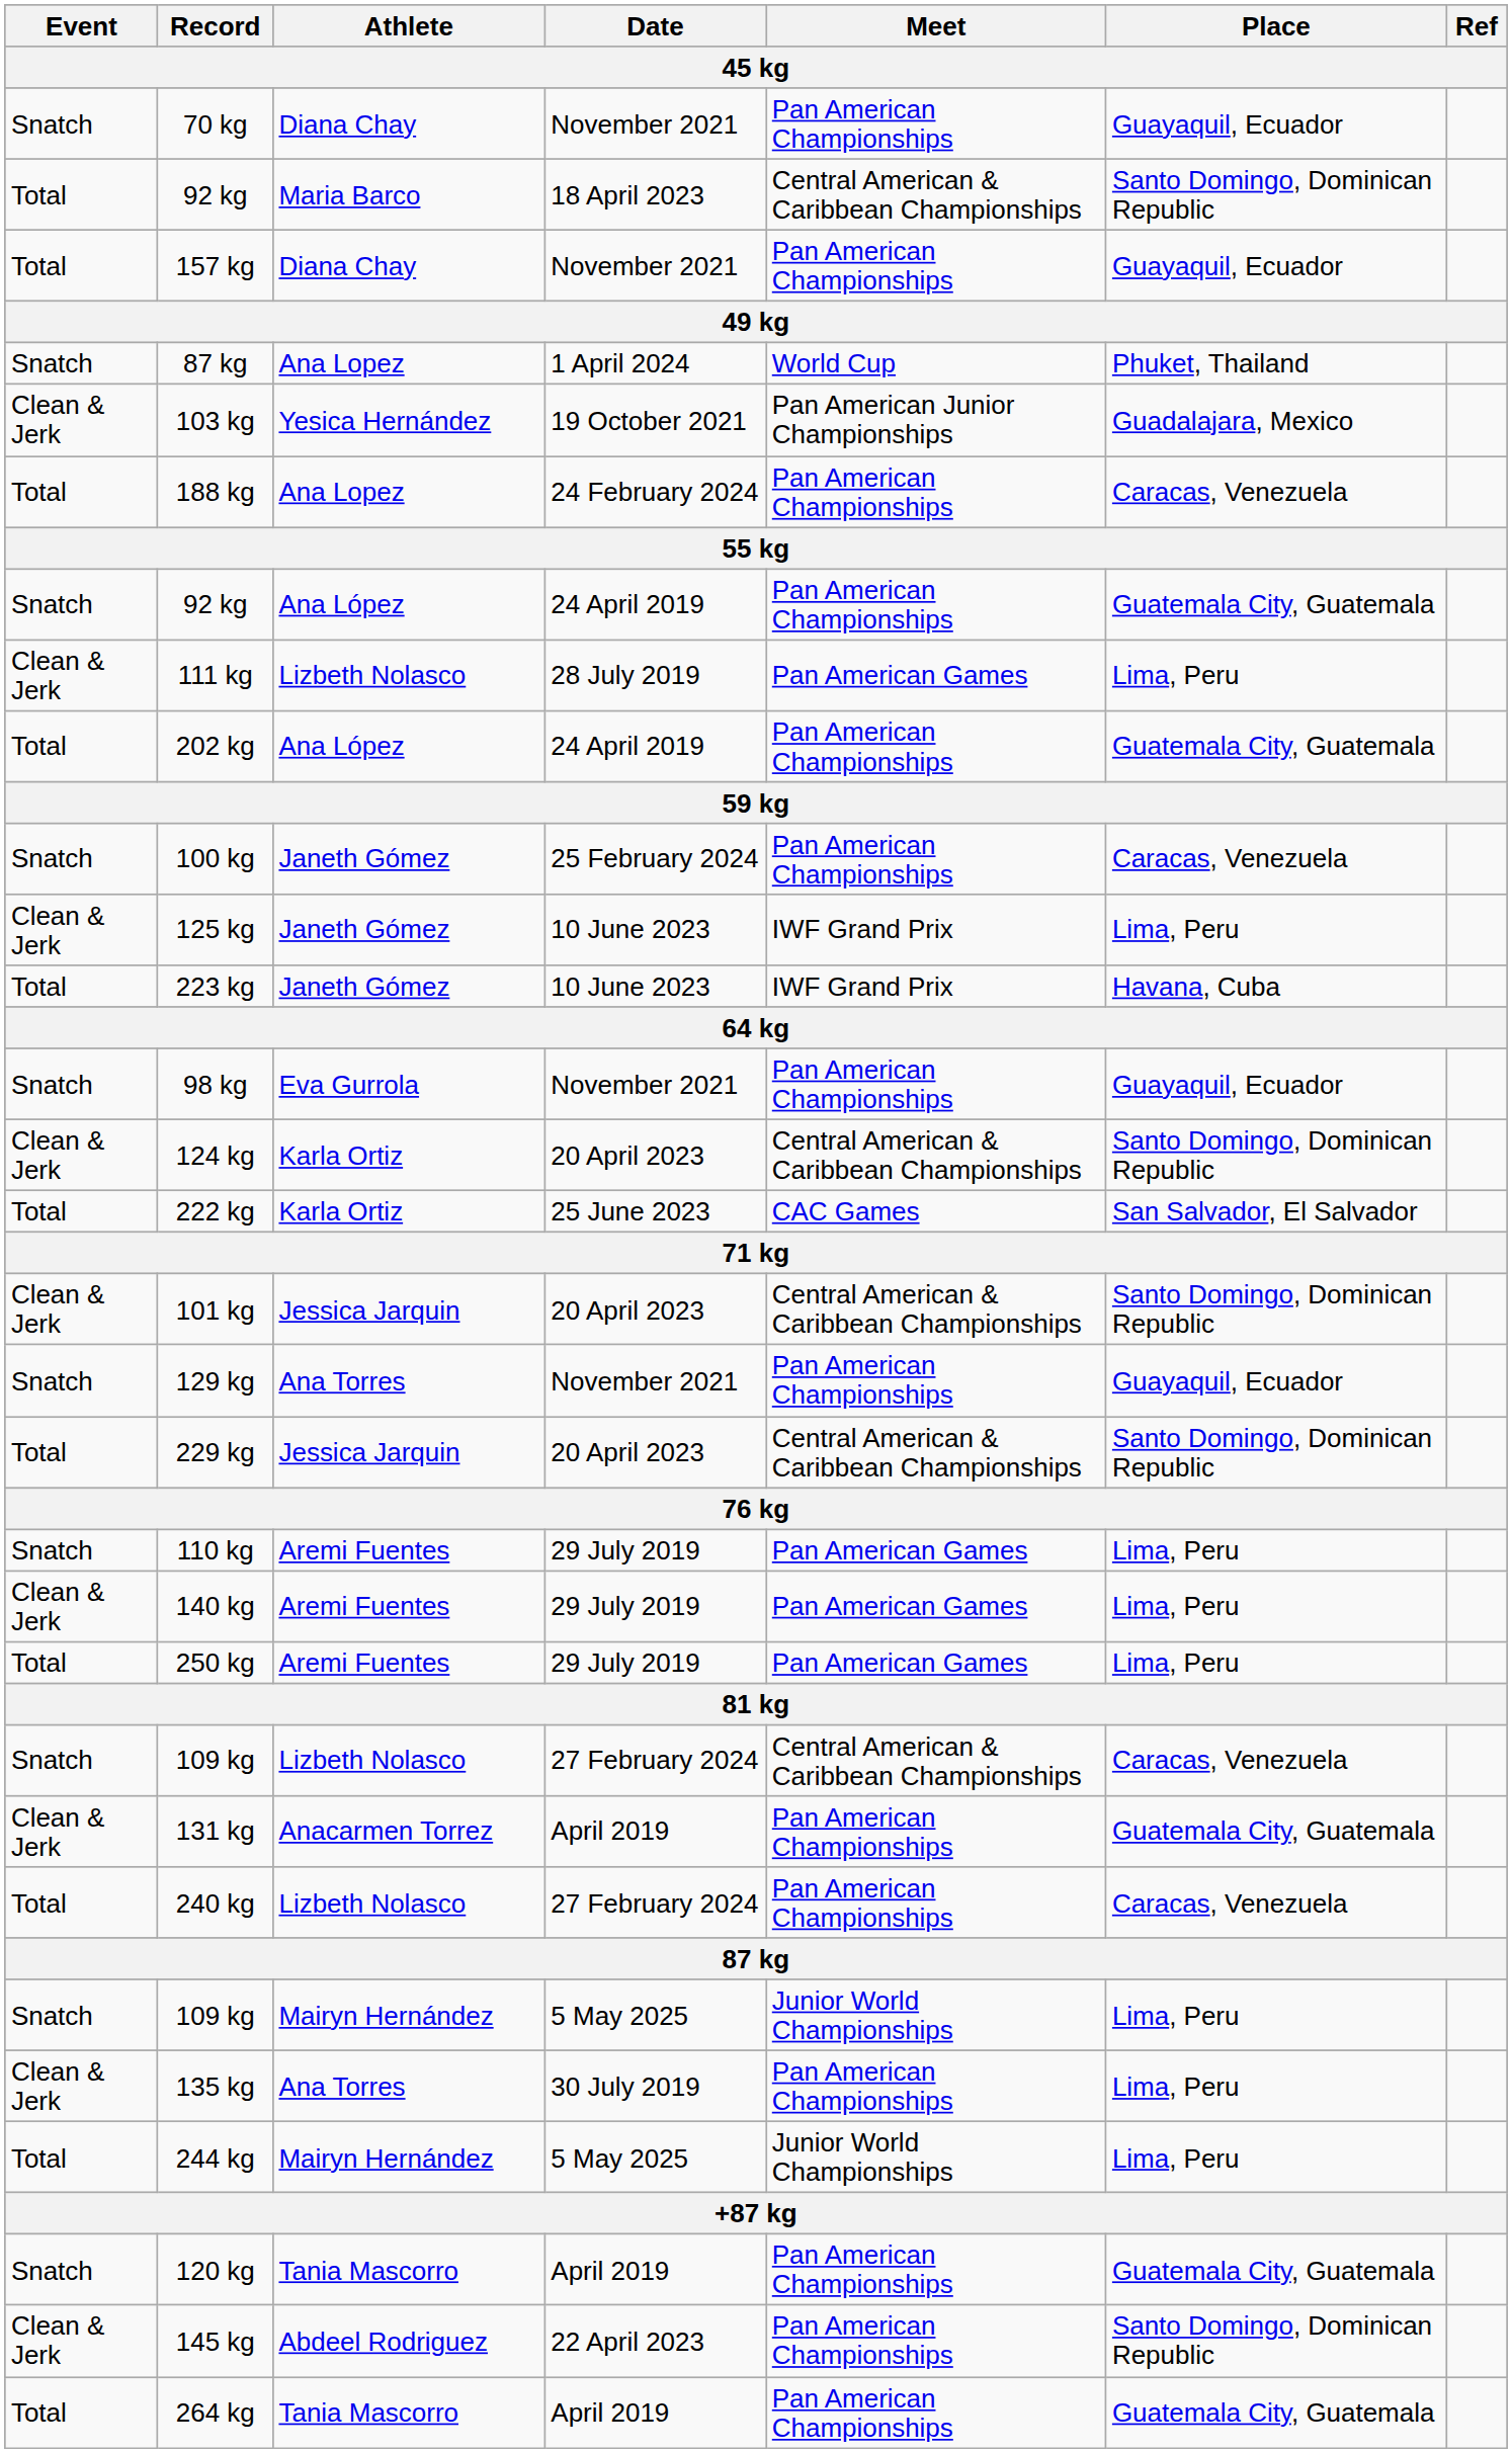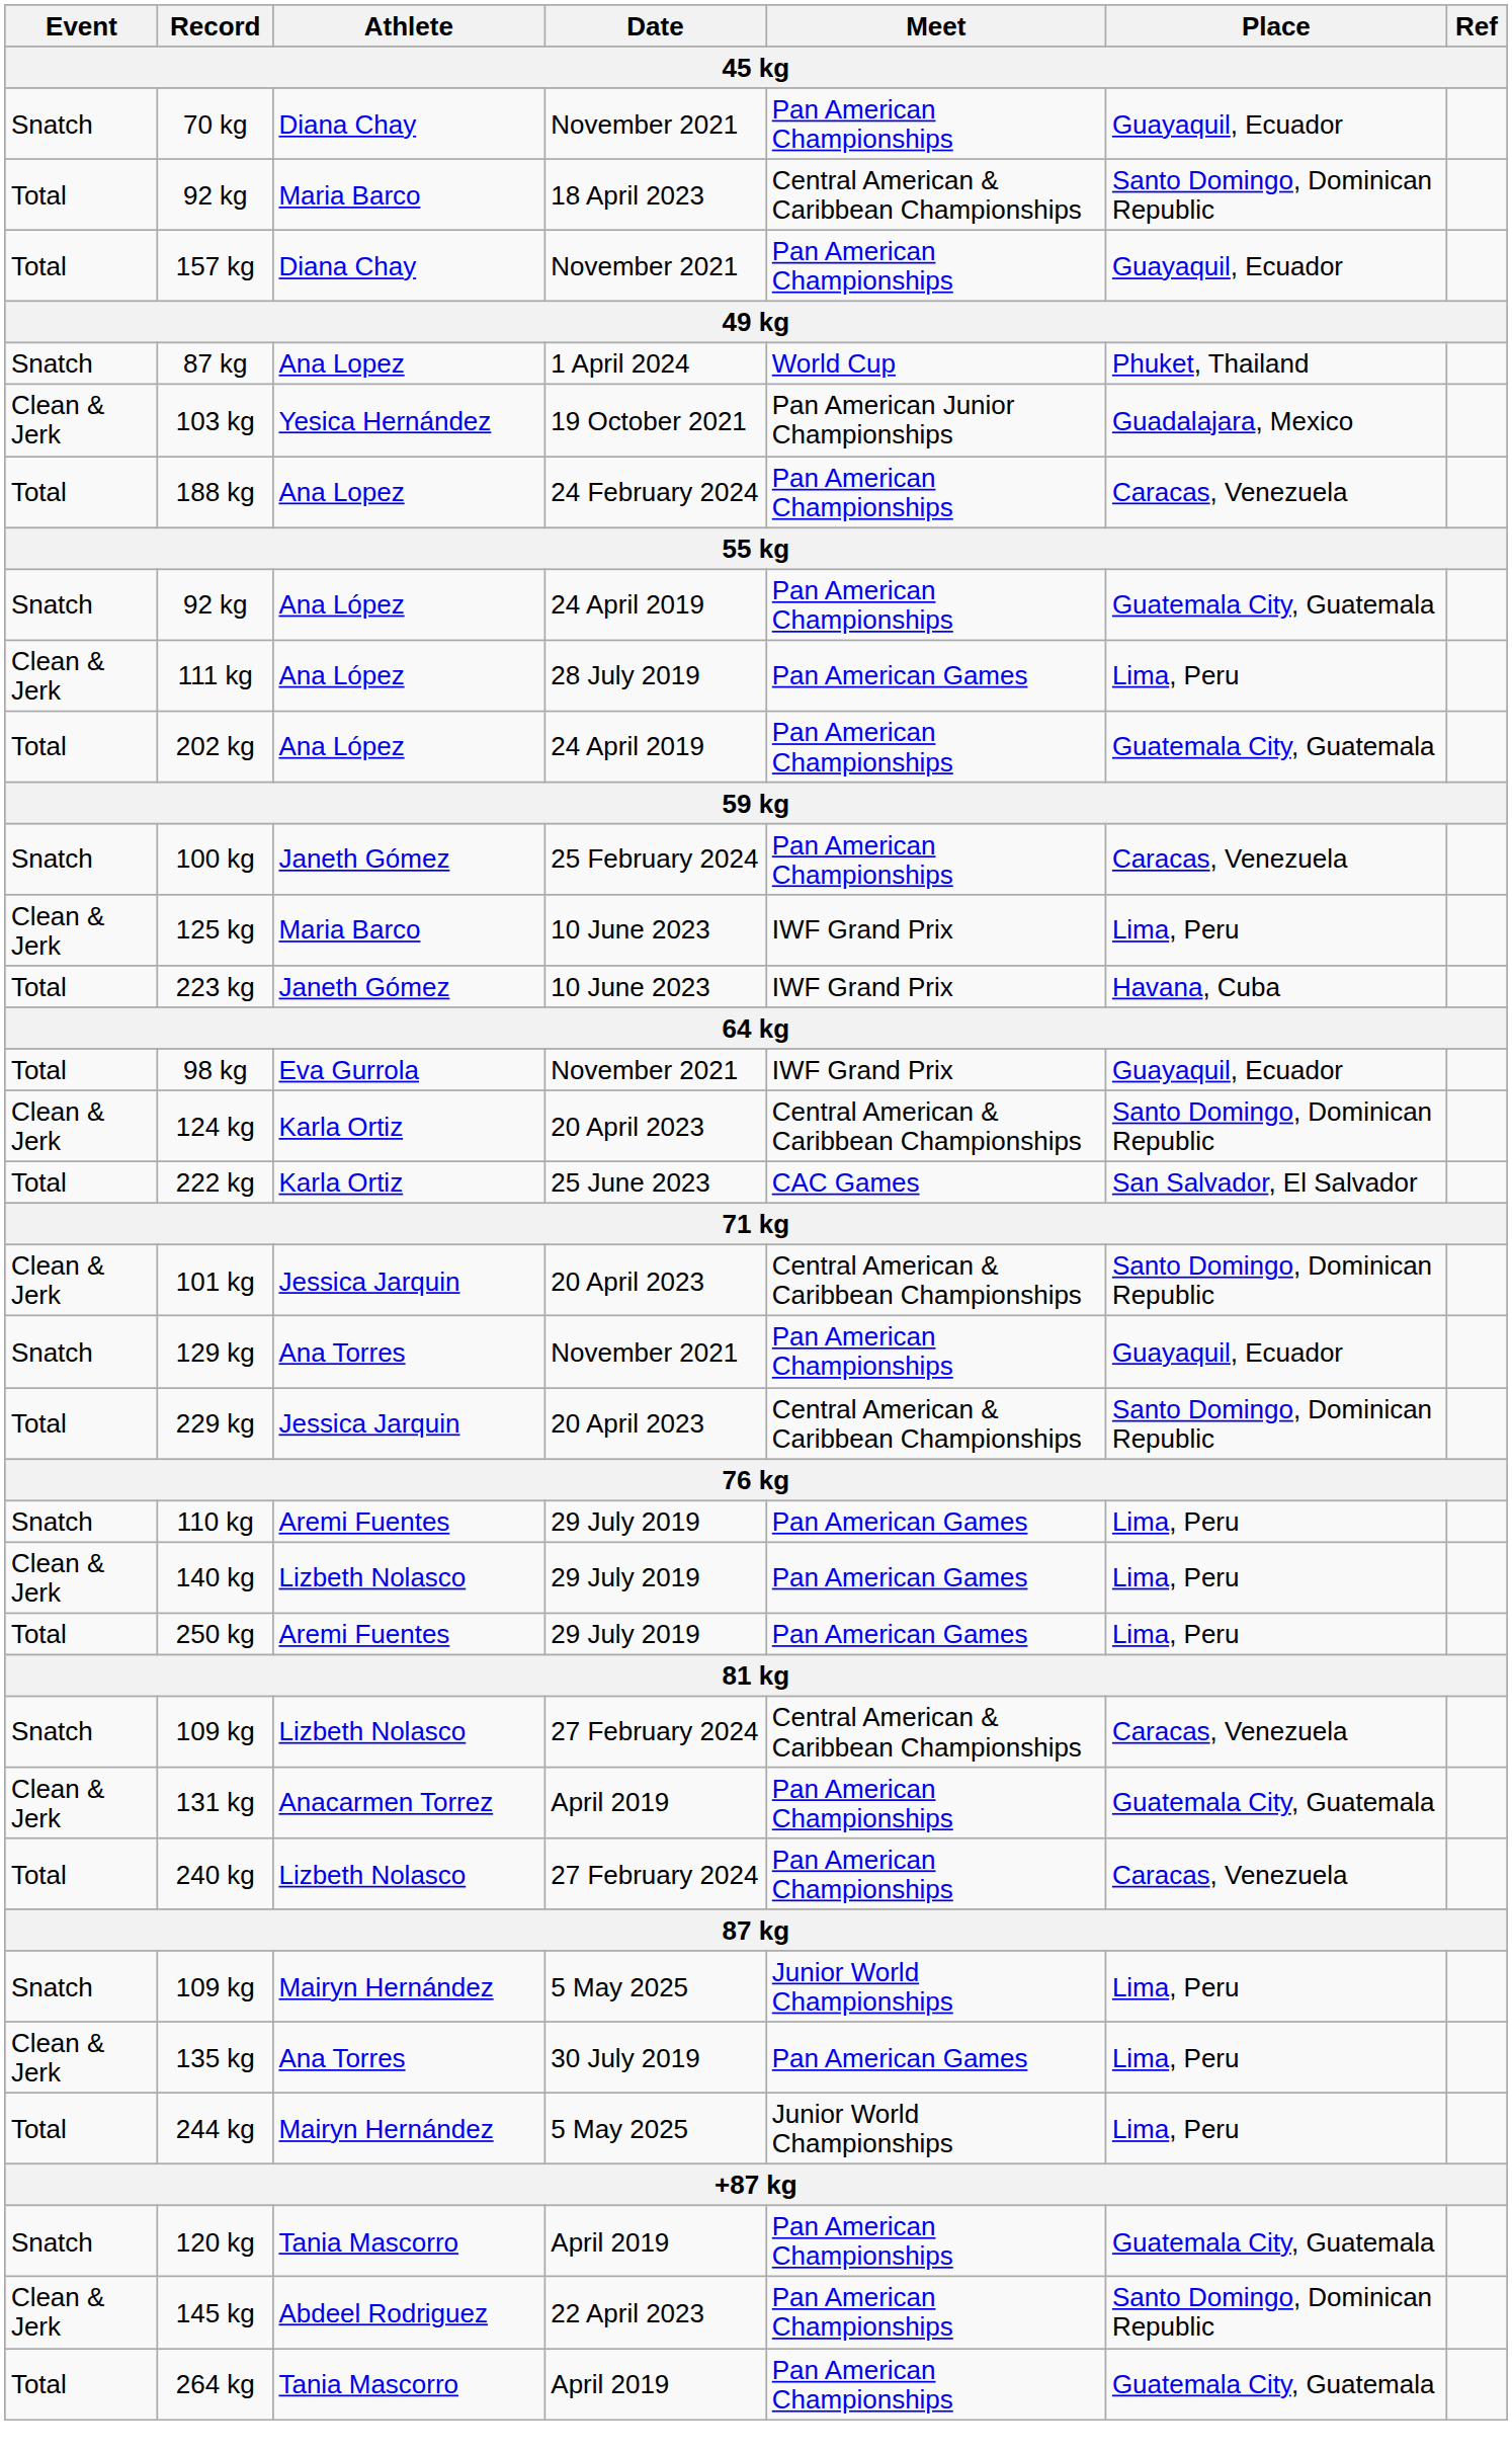 <table class="wikitable" style="font-size:95%;">
 <tr>
 <th width=9%>Event</th>
 <th width=6%>Record</th>
 <th width=16%>Athlete</th>
 <th width=13%>Date</th>
 <th width=20%>Meet</th>
 <th width=20%>Place</th>
 <th width=3%>Ref</th>
 </tr>
 <tr bgcolor="#DDDDDD">
 <th colspan="7">45 kg</th>
 </tr>
 <tr>
 <td>Snatch</td>
 <td align="center">70 kg</td>
 <td><a href='#'>Diana Chay</a></td>
 <td>November 2021</td>
 <td><a href='#'>Pan American Championships</a></td>
 <td><a href='#'>Guayaquil</a>, Ecuador</td>
 <td></td>
 </tr>
 <tr>
 <td>Total</td>
 <td align="center">92 kg</td>
 <td><a href='#'>Maria Barco</a></td>
 <td>18 April 2023</td>
 <td>Central American & Caribbean Championships</td>
 <td><a href='#'>Santo Domingo</a>, Dominican Republic</td>
 <td></td>
 </tr>
 <tr>
 <td>Total</td>
 <td align="center">157 kg</td>
 <td><a href='#'>Diana Chay</a></td>
 <td>November 2021</td>
 <td><a href='#'>Pan American Championships</a></td>
 <td><a href='#'>Guayaquil</a>, Ecuador</td>
 <td></td>
 </tr>
 <tr bgcolor="#DDDDDD">
 <th colspan="7">49 kg</th>
 </tr>
 <tr>
 <td>Snatch</td>
 <td align="center">87 kg</td>
 <td><a href='#'>Ana Lopez</a></td>
 <td>1 April 2024</td>
 <td><a href='#'>World Cup</a></td>
 <td><a href='#'>Phuket</a>, Thailand</td>
 <td></td>
 </tr>
 <tr>
 <td>Clean & Jerk</td>
 <td align="center">103 kg</td>
 <td><a href='#'>Yesica Hernández</a></td>
 <td>19 October 2021</td>
 <td>Pan American Junior Championships</td>
 <td><a href='#'>Guadalajara</a>, Mexico</td>
 <td></td>
 </tr>
 <tr>
 <td>Total</td>
 <td align="center">188 kg</td>
 <td><a href='#'>Ana Lopez</a></td>
 <td>24 February 2024</td>
 <td><a href='#'>Pan American Championships</a></td>
 <td><a href='#'>Caracas</a>, Venezuela</td>
 <td></td>
 </tr>
 <tr bgcolor="#DDDDDD">
 <th colspan="7">55 kg</th>
 </tr>
 <tr>
 <td>Snatch</td>
 <td align="center">92 kg</td>
 <td><a href='#'>Ana López</a></td>
 <td>24 April 2019</td>
 <td><a href='#'>Pan American Championships</a></td>
 <td><a href='#'>Guatemala City</a>, Guatemala</td>
 <td></td>
 </tr>
 <tr>
 <td>Clean & Jerk</td>
 <td align="center">111 kg</td>
-<td><a href='#'>Lizbeth Nolasco</a></td>
+<td><a href='#'>Ana López</a></td>
 <td>28 July 2019</td>
 <td><a href='#'>Pan American Games</a></td>
 <td><a href='#'>Lima</a>, Peru</td>
 <td></td>
 </tr>
 <tr>
 <td>Total</td>
 <td align="center">202 kg</td>
 <td><a href='#'>Ana López</a></td>
 <td>24 April 2019</td>
 <td><a href='#'>Pan American Championships</a></td>
 <td><a href='#'>Guatemala City</a>, Guatemala</td>
 <td></td>
 </tr>
 <tr bgcolor="#DDDDDD">
 <th colspan="7">59 kg</th>
 </tr>
 <tr>
 <td>Snatch</td>
 <td align="center">100 kg</td>
 <td><a href='#'>Janeth Gómez</a></td>
 <td>25 February 2024</td>
 <td><a href='#'>Pan American Championships</a></td>
 <td><a href='#'>Caracas</a>, Venezuela</td>
 <td></td>
 </tr>
 <tr>
 <td>Clean & Jerk</td>
 <td align="center">125 kg</td>
-<td><a href='#'>Janeth Gómez</a></td>
+<td><a href='#'>Maria Barco</a></td>
 <td>10 June 2023</td>
 <td>IWF Grand Prix</td>
 <td><a href='#'>Lima</a>, Peru</td>
 <td></td>
 </tr>
 <tr>
 <td>Total</td>
 <td align="center">223 kg</td>
 <td><a href='#'>Janeth Gómez</a></td>
 <td>10 June 2023</td>
 <td>IWF Grand Prix</td>
 <td><a href='#'>Havana</a>, Cuba</td>
 <td></td>
 </tr>
 <tr bgcolor="#DDDDDD">
 <th colspan="7">64 kg</th>
 </tr>
 <tr>
-<td>Snatch</td>
+<td>Total</td>
 <td align="center">98 kg</td>
 <td><a href='#'>Eva Gurrola</a></td>
 <td>November 2021</td>
-<td><a href='#'>Pan American Championships</a></td>
+<td>IWF Grand Prix</td>
 <td><a href='#'>Guayaquil</a>, Ecuador</td>
 <td></td>
 </tr>
 <tr>
 <td>Clean & Jerk</td>
 <td align="center">124 kg</td>
 <td><a href='#'>Karla Ortiz</a></td>
 <td>20 April 2023</td>
 <td>Central American & Caribbean Championships</td>
 <td><a href='#'>Santo Domingo</a>, Dominican Republic</td>
 <td></td>
 </tr>
 <tr>
 <td>Total</td>
 <td align="center">222 kg</td>
 <td><a href='#'>Karla Ortiz</a></td>
 <td>25 June 2023</td>
 <td><a href='#'>CAC Games</a></td>
 <td><a href='#'>San Salvador</a>, El Salvador</td>
 <td></td>
 </tr>
 <tr bgcolor="#DDDDDD">
 <th colspan="7">71 kg</th>
 </tr>
 <tr>
 <td>Clean & Jerk</td>
 <td align="center">101 kg</td>
 <td><a href='#'>Jessica Jarquin</a></td>
 <td>20 April 2023</td>
 <td>Central American & Caribbean Championships</td>
 <td><a href='#'>Santo Domingo</a>, Dominican Republic</td>
 <td></td>
 </tr>
 <tr>
 <td>Snatch</td>
 <td align="center">129 kg</td>
 <td><a href='#'>Ana Torres</a></td>
 <td>November 2021</td>
 <td><a href='#'>Pan American Championships</a></td>
 <td><a href='#'>Guayaquil</a>, Ecuador</td>
 <td></td>
 </tr>
 <tr>
 <td>Total</td>
 <td align="center">229 kg</td>
 <td><a href='#'>Jessica Jarquin</a></td>
 <td>20 April 2023</td>
 <td>Central American & Caribbean Championships</td>
 <td><a href='#'>Santo Domingo</a>, Dominican Republic</td>
 <td></td>
 </tr>
 <tr bgcolor="#DDDDDD">
 <th colspan="7">76 kg</th>
 </tr>
 <tr>
 <td>Snatch</td>
 <td align="center">110 kg</td>
 <td><a href='#'>Aremi Fuentes</a></td>
 <td>29 July 2019</td>
 <td><a href='#'>Pan American Games</a></td>
 <td><a href='#'>Lima</a>, Peru</td>
 <td></td>
 </tr>
 <tr>
 <td>Clean & Jerk</td>
 <td align="center">140 kg</td>
-<td><a href='#'>Aremi Fuentes</a></td>
+<td><a href='#'>Lizbeth Nolasco</a></td>
 <td>29 July 2019</td>
 <td><a href='#'>Pan American Games</a></td>
 <td><a href='#'>Lima</a>, Peru</td>
 <td></td>
 </tr>
 <tr>
 <td>Total</td>
 <td align="center">250 kg</td>
 <td><a href='#'>Aremi Fuentes</a></td>
 <td>29 July 2019</td>
 <td><a href='#'>Pan American Games</a></td>
 <td><a href='#'>Lima</a>, Peru</td>
 <td></td>
 </tr>
 <tr bgcolor="#DDDDDD">
 <th colspan="7">81 kg</th>
 </tr>
 <tr>
 <td>Snatch</td>
 <td align="center">109 kg</td>
 <td><a href='#'>Lizbeth Nolasco</a></td>
 <td>27 February 2024</td>
 <td>Central American & Caribbean Championships</td>
 <td><a href='#'>Caracas</a>, Venezuela</td>
 <td></td>
 </tr>
 <tr>
 <td>Clean & Jerk</td>
 <td align="center">131 kg</td>
 <td><a href='#'>Anacarmen Torrez</a></td>
 <td>April 2019</td>
 <td><a href='#'>Pan American Championships</a></td>
 <td><a href='#'>Guatemala City</a>, Guatemala</td>
 <td></td>
 </tr>
 <tr>
 <td>Total</td>
 <td align="center">240 kg</td>
 <td><a href='#'>Lizbeth Nolasco</a></td>
 <td>27 February 2024</td>
 <td><a href='#'>Pan American Championships</a></td>
 <td><a href='#'>Caracas</a>, Venezuela</td>
 <td></td>
 </tr>
 <tr bgcolor="#DDDDDD">
 <th colspan="7">87 kg</th>
 </tr>
 <tr>
 <td>Snatch</td>
 <td align="center">109 kg</td>
 <td><a href='#'>Mairyn Hernández</a></td>
 <td>5 May 2025</td>
 <td><a href='#'>Junior World Championships</a></td>
 <td><a href='#'>Lima</a>, Peru</td>
 <td></td>
 </tr>
 <tr>
 <td>Clean & Jerk</td>
 <td align="center">135 kg</td>
 <td><a href='#'>Ana Torres</a></td>
 <td>30 July 2019</td>
-<td><a href='#'>Pan American Championships</a></td>
+<td><a href='#'>Pan American Games</a></td>
 <td><a href='#'>Lima</a>, Peru</td>
 <td></td>
 </tr>
 <tr>
 <td>Total</td>
 <td align="center">244 kg</td>
 <td><a href='#'>Mairyn Hernández</a></td>
 <td>5 May 2025</td>
 <td>Junior World Championships</td>
 <td><a href='#'>Lima</a>, Peru</td>
 <td></td>
 </tr>
 <tr bgcolor="#DDDDDD">
 <th colspan="7">+87 kg</th>
 </tr>
 <tr>
 <td>Snatch</td>
 <td align="center">120 kg</td>
 <td><a href='#'>Tania Mascorro</a></td>
 <td>April 2019</td>
 <td><a href='#'>Pan American Championships</a></td>
 <td><a href='#'>Guatemala City</a>, Guatemala</td>
 <td></td>
 </tr>
 <tr>
 <td>Clean & Jerk</td>
 <td align="center">145 kg</td>
 <td><a href='#'>Abdeel Rodriguez</a></td>
 <td>22 April 2023</td>
 <td><a href='#'>Pan American Championships</a></td>
 <td><a href='#'>Santo Domingo</a>, Dominican Republic</td>
 <td></td>
 </tr>
 <tr>
 <td>Total</td>
 <td align="center">264 kg</td>
 <td><a href='#'>Tania Mascorro</a></td>
 <td>April 2019</td>
 <td><a href='#'>Pan American Championships</a></td>
 <td><a href='#'>Guatemala City</a>, Guatemala</td>
 <td></td>
 </tr>
 </table>
